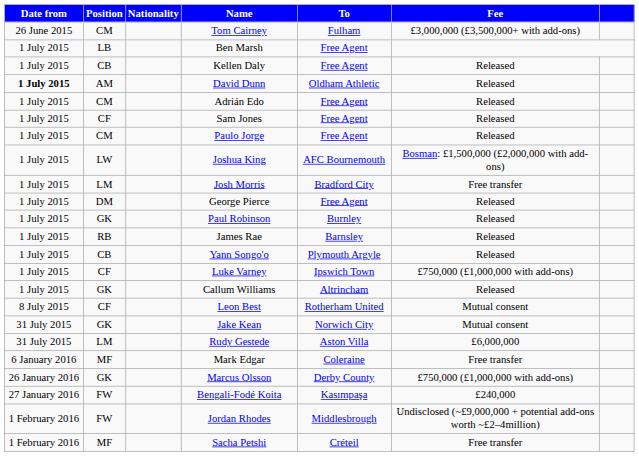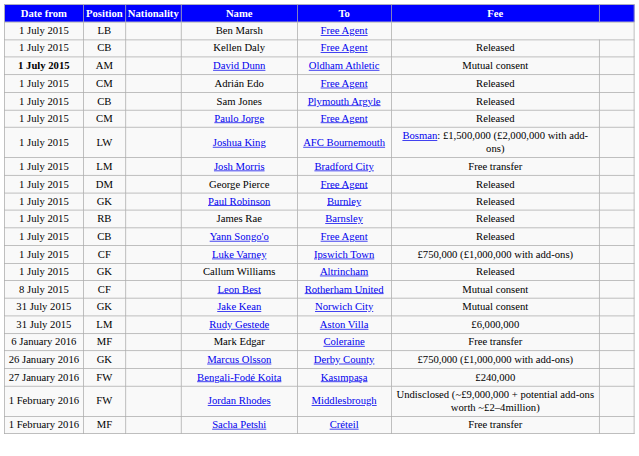 <table class="wikitable"  style="text-align:center; font-size:90%; ">
 <tr>
 <th style="background:#0000FF; color:white; width:100px;">Date from</th>
 <th style="background:#0000FF; color:white; width:50px;">Position</th>
 <th style="background:#0000FF; color:white; width:50px;">Nationality</th>
 <th style="background:#0000FF; color:white; width:150px;">Name</th>
 <th style="background:#0000FF; color:white; width:120px;">To</th>
 <th style="background:#0000FF; color:white; width:275px;">Fee</th>
 <th style="background:#0000FF; color:white; width:40px;"></th>
-</tr>
-<tr>
-<td>26 June 2015</td>
-<td>CM</td>
-<td></td>
-<td><a href='#'>Tom Cairney</a></td>
-<td><a href='#'>Fulham</a></td>
-<td>£3,000,000 (£3,500,000+ with add-ons)</td>
-<td></td>
 </tr>
 <tr>
 <td>1 July 2015</td>
 <td>LB</td>
 <td></td>
 <td>Ben Marsh</td>
 <td><a href='#'>Free Agent</a></td>
 </tr>
 <tr>
 <td>1 July 2015</td>
 <td>CB</td>
 <td></td>
 <td>Kellen Daly</td>
 <td><a href='#'>Free Agent</a></td>
 <td>Released</td>
 <td></td>
 </tr>
 <tr>
 <td><strong>1 July 2015</strong></td>
 <td>AM</td>
 <td></td>
 <td><a href='#'>David Dunn</a></td>
 <td><a href='#'>Oldham Athletic</a> </td>
-<td>Released</td>
+<td>Mutual consent</td>
 <td></td>
 </tr>
 <tr>
 <td>1 July 2015</td>
 <td>CM</td>
 <td></td>
 <td>Adrián Edo</td>
 <td><a href='#'>Free Agent</a></td>
 <td>Released</td>
 <td></td>
 </tr>
 <tr>
 <td>1 July 2015</td>
-<td>CF</td>
+<td>CB</td>
 <td></td>
 <td>Sam Jones</td>
-<td><a href='#'>Free Agent</a></td>
+<td><a href='#'>Plymouth Argyle</a></td>
 <td>Released</td>
 <td></td>
 </tr>
 <tr>
 <td>1 July 2015</td>
 <td>CM</td>
 <td></td>
 <td><a href='#'>Paulo Jorge</a></td>
 <td><a href='#'>Free Agent</a></td>
 <td>Released</td>
 <td></td>
 </tr>
 <tr>
 <td>1 July 2015</td>
 <td>LW</td>
 <td></td>
 <td><a href='#'>Joshua King</a></td>
 <td><a href='#'>AFC Bournemouth</a></td>
 <td><a href='#'>Bosman</a>: £1,500,000 (£2,000,000 with add-ons)</td>
 <td></td>
 </tr>
 <tr>
 <td>1 July 2015</td>
 <td>LM</td>
 <td></td>
 <td><a href='#'>Josh Morris</a></td>
 <td><a href='#'>Bradford City</a></td>
 <td>Free transfer</td>
 <td></td>
 </tr>
 <tr>
 <td>1 July 2015</td>
 <td>DM</td>
 <td></td>
 <td>George Pierce</td>
 <td><a href='#'>Free Agent</a></td>
 <td>Released</td>
 <td></td>
 </tr>
 <tr>
 <td>1 July 2015</td>
 <td>GK</td>
 <td></td>
 <td><a href='#'>Paul Robinson</a></td>
 <td><a href='#'>Burnley</a> </td>
 <td>Released</td>
 <td></td>
 </tr>
 <tr>
 <td>1 July 2015</td>
 <td>RB</td>
 <td></td>
 <td>James Rae</td>
 <td><a href='#'>Barnsley</a> </td>
 <td>Released</td>
 <td></td>
 </tr>
 <tr>
 <td>1 July 2015</td>
 <td>CB</td>
 <td></td>
 <td><a href='#'>Yann Songo'o</a></td>
-<td><a href='#'>Plymouth Argyle</a></td>
+<td><a href='#'>Free Agent</a></td>
 <td>Released</td>
 <td></td>
 </tr>
 <tr>
 <td>1 July 2015</td>
 <td>CF</td>
 <td></td>
 <td><a href='#'>Luke Varney</a></td>
 <td><a href='#'>Ipswich Town</a> </td>
 <td>£750,000 (£1,000,000 with add-ons)</td>
 <td></td>
 </tr>
 <tr>
 <td>1 July 2015</td>
 <td>GK</td>
 <td></td>
 <td>Callum Williams</td>
 <td><a href='#'>Altrincham</a></td>
 <td>Released</td>
 <td></td>
 </tr>
 <tr>
 <td>8 July 2015</td>
 <td>CF</td>
 <td></td>
 <td><a href='#'>Leon Best</a></td>
 <td><a href='#'>Rotherham United</a> </td>
 <td>Mutual consent</td>
 <td></td>
 </tr>
 <tr>
 <td>31 July 2015</td>
 <td>GK</td>
 <td></td>
 <td><a href='#'>Jake Kean</a></td>
 <td><a href='#'>Norwich City</a> </td>
 <td>Mutual consent</td>
 <td></td>
 </tr>
 <tr>
 <td>31 July 2015</td>
 <td>LM</td>
 <td></td>
 <td><a href='#'>Rudy Gestede</a></td>
 <td><a href='#'>Aston Villa</a></td>
 <td>£6,000,000</td>
 <td></td>
 </tr>
 <tr>
 <td>6 January 2016</td>
 <td>MF</td>
 <td></td>
 <td>Mark Edgar</td>
 <td><a href='#'>Coleraine</a></td>
 <td>Free transfer</td>
 <td></td>
 </tr>
 <tr>
 <td>26 January 2016</td>
 <td>GK</td>
 <td></td>
 <td><a href='#'>Marcus Olsson</a></td>
 <td><a href='#'>Derby County</a></td>
 <td>£750,000 (£1,000,000 with add-ons)</td>
 <td></td>
 </tr>
 <tr>
 <td>27 January 2016</td>
 <td>FW</td>
 <td></td>
 <td><a href='#'>Bengali-Fodé Koita</a></td>
 <td><a href='#'>Kasımpaşa</a></td>
 <td>£240,000</td>
 <td></td>
 </tr>
 <tr>
 <td>1 February 2016</td>
 <td>FW</td>
 <td></td>
 <td><a href='#'>Jordan Rhodes</a></td>
 <td><a href='#'>Middlesbrough</a></td>
 <td>Undisclosed (~£9,000,000 + potential add-ons worth ~£2–4million)</td>
 <td></td>
 </tr>
 <tr>
 <td>1 February 2016</td>
 <td>MF</td>
 <td></td>
 <td><a href='#'>Sacha Petshi</a></td>
 <td><a href='#'>Créteil</a></td>
 <td>Free transfer</td>
 <td></td>
 </tr>
 </table>
